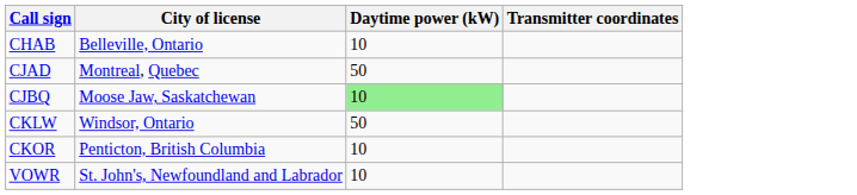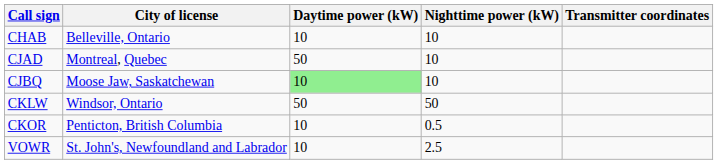 <table class="wikitable sortable">
 <tr>
 <th><a href='#'>Call sign</a></th>
 <th>City of license</th>
 <th>Daytime power (kW)</th>
+<th>Nighttime power (kW)</th>
 <th>Transmitter coordinates</th>
 </tr>
 <tr>
 <td><a href='#'>CHAB</a></td>
 <td><a href='#'>Belleville, Ontario</a></td>
+<td>10</td>
 <td>10</td>
 <td></td>
 </tr>
 <tr>
 <td><a href='#'>CJAD</a></td>
 <td><a href='#'>Montreal</a>, <a href='#'>Quebec</a></td>
 <td>50</td>
+<td>10</td>
 <td></td>
 </tr>
 <tr>
 <td><a href='#'>CJBQ</a></td>
 <td><a href='#'>Moose Jaw, Saskatchewan</a></td>
 <td style="background: lightgreen;">10</td>
+<td>10</td>
 <td></td>
 </tr>
 <tr>
 <td><a href='#'>CKLW</a></td>
 <td><a href='#'>Windsor, Ontario</a></td>
+<td>50</td>
 <td>50</td>
 <td></td>
 </tr>
 <tr>
 <td><a href='#'>CKOR</a></td>
 <td><a href='#'>Penticton, British Columbia</a></td>
 <td>10</td>
+<td>0.5</td>
 <td></td>
 </tr>
 <tr>
 <td><a href='#'>VOWR</a></td>
 <td><a href='#'>St. John's, Newfoundland and Labrador</a></td>
 <td>10</td>
+<td>2.5</td>
 <td></td>
 </tr>
 </table>
